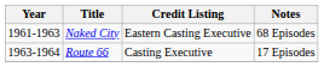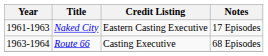 <table class="wikitable">
 <tr>
 <th>Year</th>
 <th>Title</th>
 <th>Credit Listing</th>
 <th>Notes</th>
 </tr>
 <tr>
 <td>1961-1963</td>
 <td><em><a href='#'>Naked City</a></em></td>
 <td>Eastern Casting Executive</td>
-<td>68 Episodes</td>
+<td>17 Episodes</td>
 </tr>
 <tr>
 <td>1963-1964</td>
 <td><em><a href='#'>Route 66</a></em></td>
 <td>Casting Executive</td>
-<td>17 Episodes</td>
+<td>68 Episodes</td>
 </tr>
 <tr>
 </tr>
 </table>
